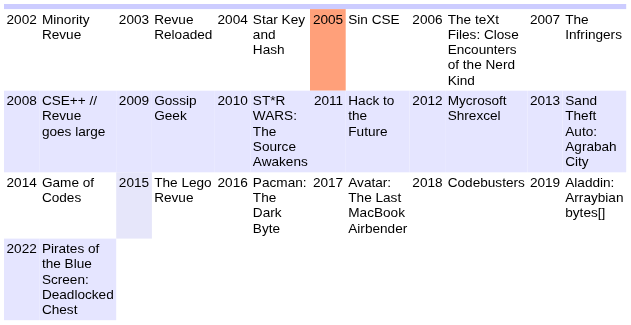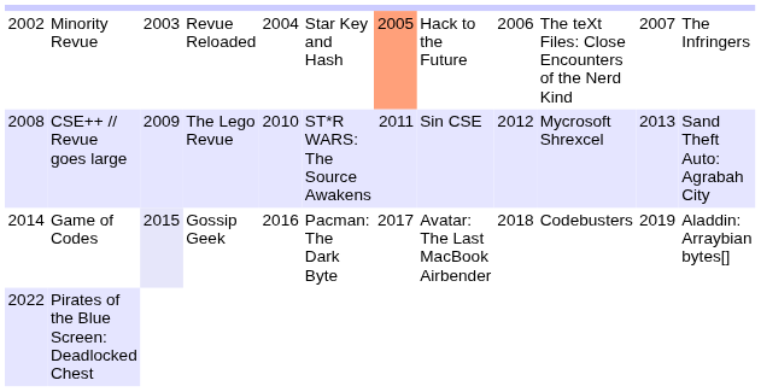 <table class="toccolours"  width="90%" align="center" border="0" valign="top" cellspacing=0 cellpadding=3 style="text-left; border-collapse:collapse">
 <tr style="background:#ccccff">
 <th colspan=12> </th>
 </tr>
 <tr valign="top">
 <td width="5%" align="right">2002</td>
 <td width="10%">Minority Revue</td>
 <td width="5%" align="right">2003</td>
 <td width="10%">Revue Reloaded</td>
 <td width="5%" align="right">2004</td>
 <td width="10%">Star Key and Hash</td>
 <td width="5%" align="right" style="background: lightsalmon;">2005</td>
-<td width="10%">Sin CSE</td>
+<td width="10%">Hack to the Future</td>
 <td width="5%" align="right">2006</td>
 <td width="10%">The teXt Files: Close Encounters of the Nerd Kind</td>
 <td width="5%" align="right">2007</td>
 <td width="10%">The Infringers</td>
 </tr>
 <tr style="background:#E5E5FF" valign="top">
 <td width="5%" align="right">2008</td>
 <td width="10%">CSE++ // Revue goes large</td>
 <td width="5%" align="right">2009</td>
-<td width="10%">Gossip Geek</td>
+<td width="10%">The Lego Revue</td>
 <td width="5%" align="right">2010</td>
 <td width="10%">ST*R WARS: The Source Awakens</td>
 <td width="5%" align="right">2011</td>
-<td width="10%">Hack to the Future</td>
+<td width="10%">Sin CSE</td>
 <td width="5%" align="right">2012</td>
 <td width="10%">Mycrosoft Shrexcel</td>
 <td width="5%" align="right">2013</td>
 <td width="10%">Sand Theft Auto: Agrabah City</td>
 </tr>
 <tr valign="top">
 <td width="5%" align="right">2014</td>
 <td width="10%">Game of Codes</td>
 <td width="5%" align="right" style="background: lavender;">2015</td>
-<td width="10%">The Lego Revue</td>
+<td width="10%">Gossip Geek</td>
 <td width="5%" align="right">2016</td>
 <td width="10%">Pacman: The Dark Byte</td>
 <td width="5%" align="right">2017</td>
 <td width="10%">Avatar: The Last MacBook Airbender</td>
 <td width="5%" align="right">2018</td>
 <td width="10%">Codebusters</td>
 <td width="5%" align="right">2019</td>
 <td width="10%">Aladdin: Arraybian bytes[]</td>
 </tr>
 <tr style="background:#E5E5FF" valign="top">
 <td width="5%" align="right">2022</td>
 <td width="10%">Pirates of the Blue Screen: Deadlocked Chest</td>
 </tr>
 </table>
